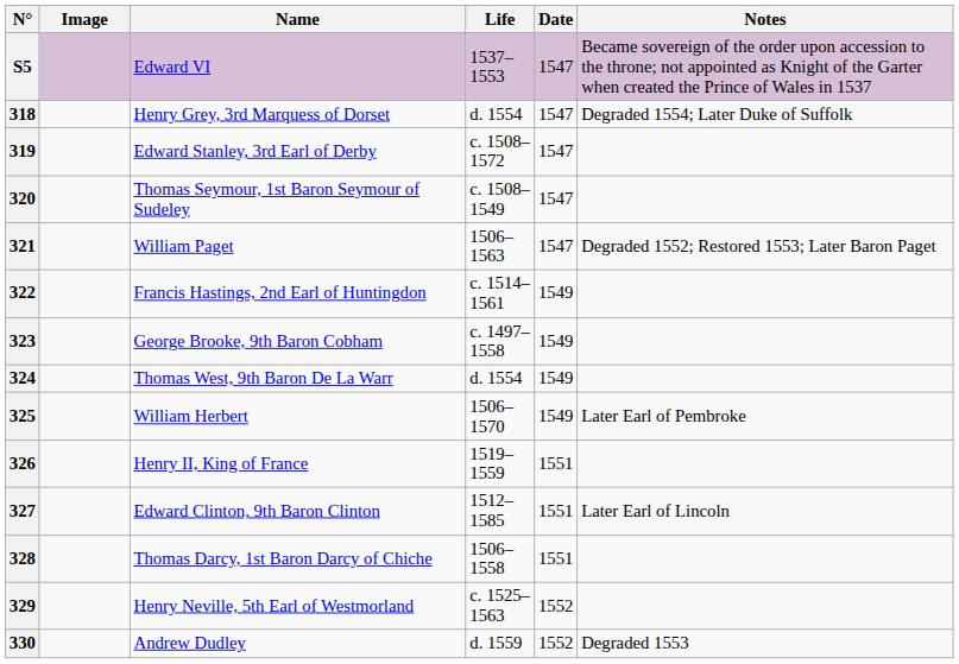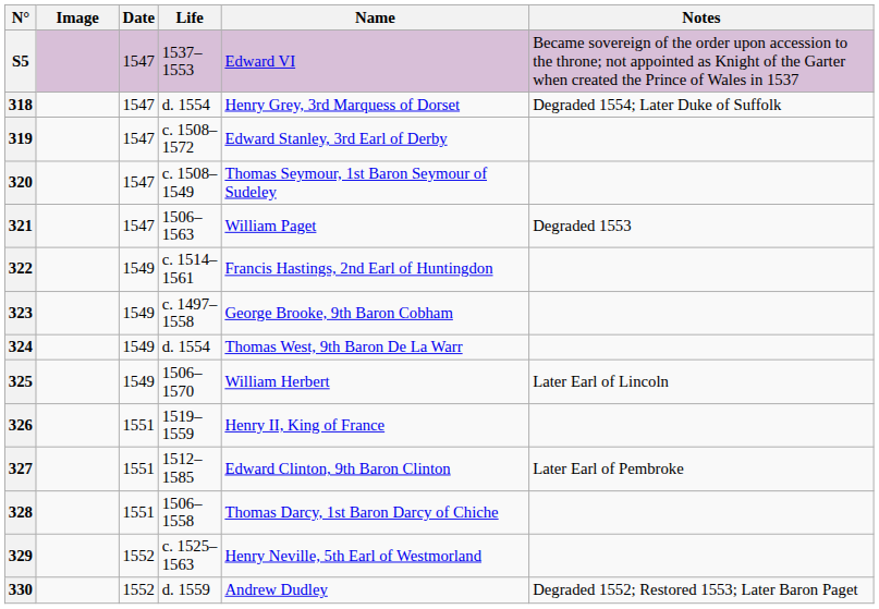 <table class="wikitable">
 <tr>
 <th>N°</th>
 <th style="width: 75px;">Image</th>
+<th>Date</th>
+<th>Life</th>
 <th style="width: 300px;">Name</th>
-<th>Life</th>
-<th>Date</th>
 <th>Notes</th>
 </tr>
 <tr bgcolor="#D8BFD8">
 <th>S5</th>
 <td></td>
+<td>1547</td>
+<td>1537–1553</td>
 <td><a href='#'>Edward VI</a></td>
-<td>1537–1553</td>
-<td>1547</td>
 <td>Became sovereign of the order upon accession to the throne; not appointed as Knight of the Garter when created the Prince of Wales in 1537</td>
 </tr>
 <tr id="Edward VI">
 <th>318</th>
 <td></td>
+<td>1547</td>
+<td>d. 1554</td>
 <td><a href='#'>Henry Grey, 3rd Marquess of Dorset</a></td>
-<td>d. 1554</td>
-<td>1547</td>
 <td>Degraded 1554; Later Duke of Suffolk</td>
 </tr>
 <tr>
 <th>319</th>
 <td></td>
+<td>1547</td>
+<td>c. 1508–1572</td>
 <td><a href='#'>Edward Stanley, 3rd Earl of Derby</a></td>
-<td>c. 1508–1572</td>
-<td>1547</td>
 <td></td>
 </tr>
 <tr>
 <th>320</th>
 <td></td>
+<td>1547</td>
+<td>c. 1508–1549</td>
 <td><a href='#'>Thomas Seymour, 1st Baron Seymour of Sudeley</a></td>
-<td>c. 1508–1549</td>
-<td>1547</td>
 <td></td>
 </tr>
 <tr>
 <th>321</th>
 <td></td>
+<td>1547</td>
+<td>1506–1563</td>
 <td><a href='#'>William Paget</a></td>
-<td>1506–1563</td>
-<td>1547</td>
-<td>Degraded 1552; Restored 1553; Later Baron Paget</td>
+<td>Degraded 1553</td>
 </tr>
 <tr>
 <th>322</th>
 <td></td>
+<td>1549</td>
+<td>c. 1514–1561</td>
 <td><a href='#'>Francis Hastings, 2nd Earl of Huntingdon</a></td>
-<td>c. 1514–1561</td>
-<td>1549</td>
 <td></td>
 </tr>
 <tr>
 <th>323</th>
 <td></td>
+<td>1549</td>
+<td>c. 1497–1558</td>
 <td><a href='#'>George Brooke, 9th Baron Cobham</a></td>
-<td>c. 1497–1558</td>
-<td>1549</td>
 <td></td>
 </tr>
 <tr>
 <th>324</th>
 <td></td>
+<td>1549</td>
+<td>d. 1554</td>
 <td><a href='#'>Thomas West, 9th Baron De La Warr</a></td>
-<td>d. 1554</td>
-<td>1549</td>
 <td></td>
 </tr>
 <tr>
 <th>325</th>
 <td></td>
+<td>1549</td>
+<td>1506–1570</td>
 <td><a href='#'>William Herbert</a></td>
-<td>1506–1570</td>
-<td>1549</td>
-<td>Later Earl of Pembroke</td>
+<td>Later Earl of Lincoln</td>
 </tr>
 <tr>
 <th>326</th>
 <td></td>
+<td>1551</td>
+<td>1519–1559</td>
 <td><a href='#'>Henry II, King of France</a></td>
-<td>1519–1559</td>
-<td>1551</td>
 <td></td>
 </tr>
 <tr>
 <th>327</th>
 <td></td>
+<td>1551</td>
+<td>1512–1585</td>
 <td><a href='#'>Edward Clinton, 9th Baron Clinton</a></td>
-<td>1512–1585</td>
-<td>1551</td>
-<td>Later Earl of Lincoln</td>
+<td>Later Earl of Pembroke</td>
 </tr>
 <tr>
 <th>328</th>
 <td></td>
+<td>1551</td>
+<td>1506–1558</td>
 <td><a href='#'>Thomas Darcy, 1st Baron Darcy of Chiche</a></td>
-<td>1506–1558</td>
-<td>1551</td>
 <td></td>
 </tr>
 <tr>
 <th>329</th>
 <td></td>
+<td>1552</td>
+<td>c. 1525–1563</td>
 <td><a href='#'>Henry Neville, 5th Earl of Westmorland</a></td>
-<td>c. 1525–1563</td>
-<td>1552</td>
 <td></td>
 </tr>
 <tr>
 <th>330</th>
 <td></td>
+<td>1552</td>
+<td>d. 1559</td>
 <td><a href='#'>Andrew Dudley</a></td>
-<td>d. 1559</td>
-<td>1552</td>
-<td>Degraded 1553</td>
+<td>Degraded 1552; Restored 1553; Later Baron Paget</td>
 </tr>
 </table>
